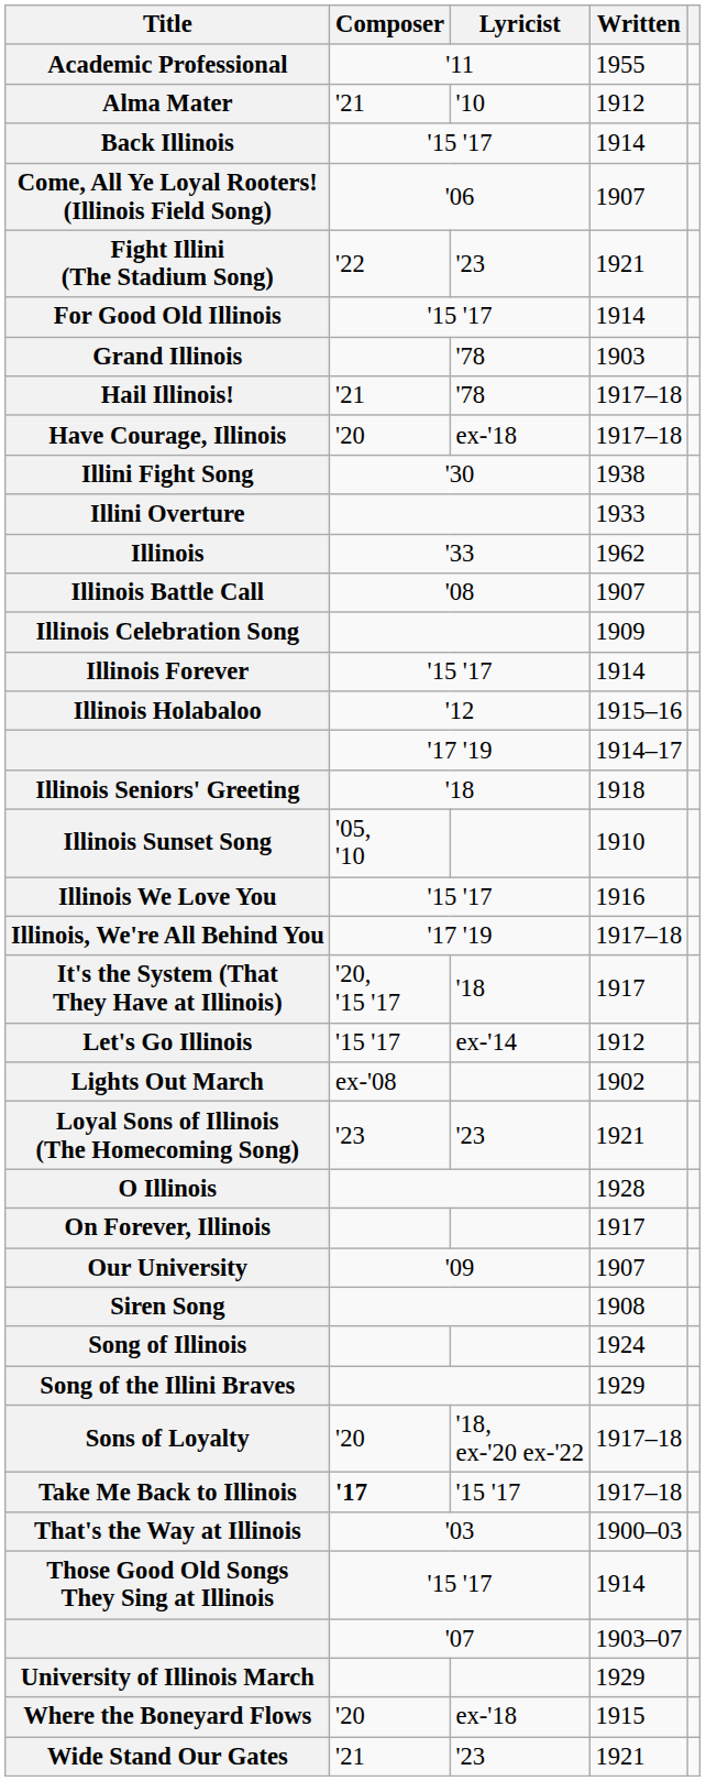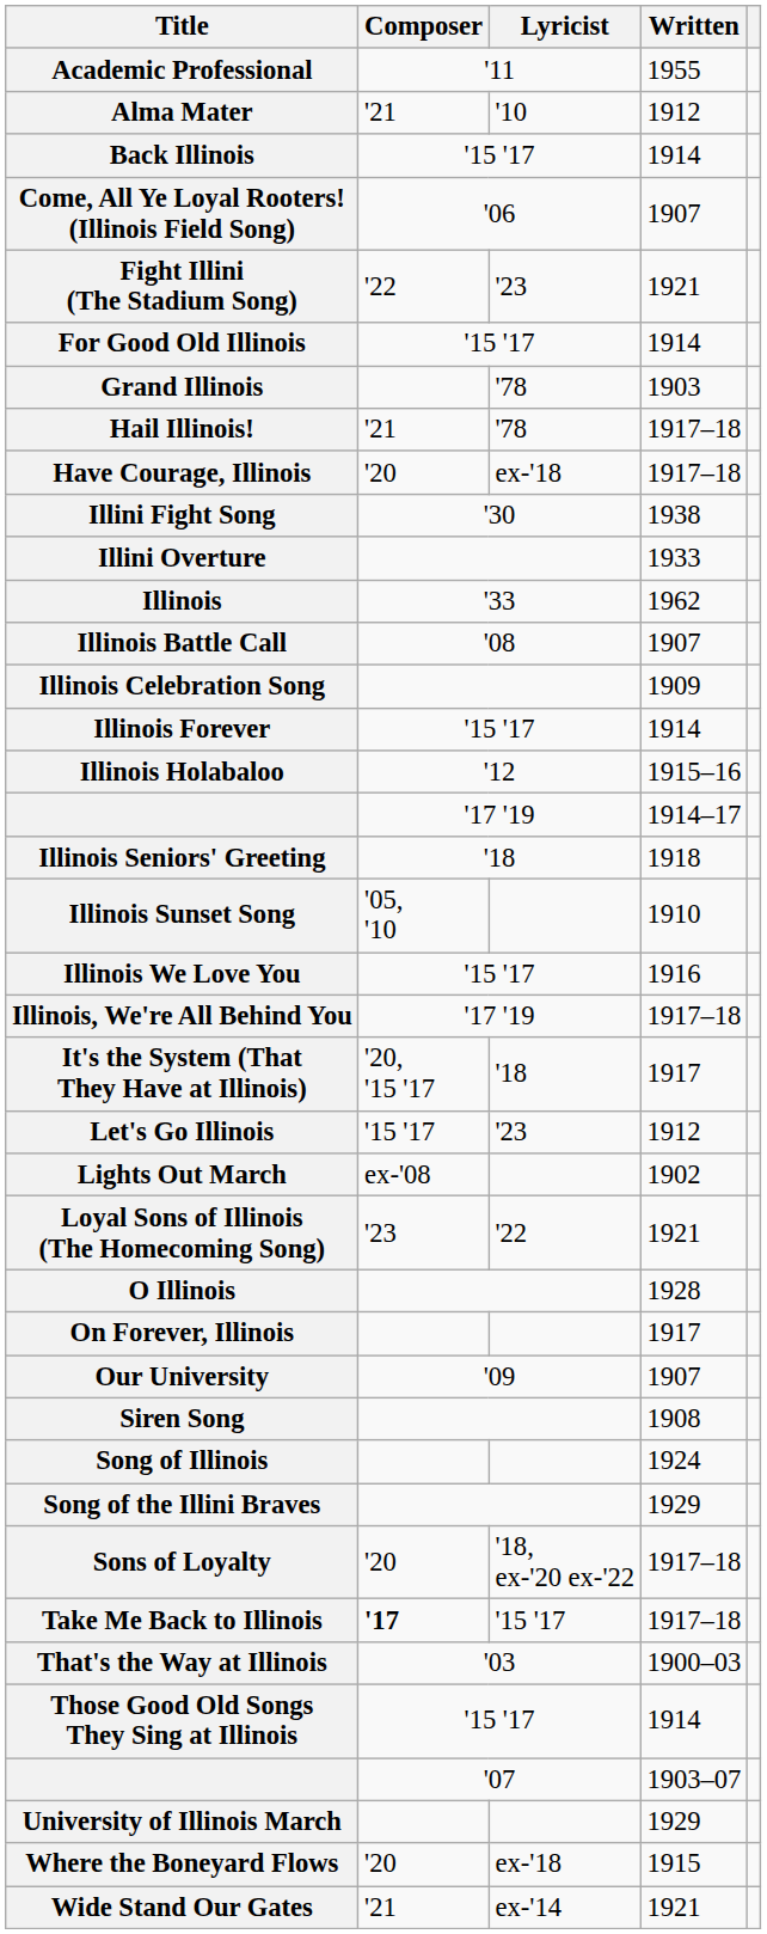 <table class="wikitable sortable">
 <tr>
 <th scope="col">Title</th>
 <th scope="col">Composer</th>
 <th scope="col">Lyricist</th>
 <th scope="col">Written</th>
 <th scope="col"></th>
 </tr>
 <tr>
 <th scope="row">Academic Professional</th>
 <td colspan="2" style="text-align: center;"> '11</td>
 <td>1955</td>
 <td></td>
 </tr>
 <tr>
 <th scope="row">Alma Mater</th>
 <td> '21</td>
 <td> '10</td>
 <td>1912</td>
 <td></td>
 </tr>
 <tr>
 <th scope="row">Back Illinois</th>
 <td colspan="2" style="text-align: center;"> '15 '17</td>
 <td>1914</td>
 <td></td>
 </tr>
 <tr>
 <th scope="row">Come, All Ye Loyal Rooters!<br>(Illinois Field Song)</th>
 <td colspan="2" style="text-align: center;"> '06</td>
 <td>1907</td>
 <td></td>
 </tr>
 <tr>
 <th scope="row">Fight Illini<br>(The Stadium Song)</th>
 <td> '22</td>
 <td> '23</td>
 <td>1921</td>
 <td></td>
 </tr>
 <tr>
 <th scope="row">For Good Old Illinois</th>
 <td colspan="2" style="text-align: center;"> '15 '17</td>
 <td>1914</td>
 <td></td>
 </tr>
 <tr>
 <th scope="row">Grand Illinois</th>
 <td></td>
 <td> '78</td>
 <td>1903</td>
 <td></td>
 </tr>
 <tr>
 <th scope="row">Hail Illinois!</th>
 <td> '21</td>
 <td> '78</td>
 <td>1917–18</td>
 <td></td>
 </tr>
 <tr>
 <th scope="row">Have Courage, Illinois</th>
 <td> '20</td>
 <td> ex-'18</td>
 <td>1917–18</td>
 <td></td>
 </tr>
 <tr>
 <th scope="row">Illini Fight Song</th>
 <td colspan="2" style="text-align: center;"> '30</td>
 <td>1938</td>
 <td></td>
 </tr>
 <tr>
 <th scope="row">Illini Overture</th>
 <td colspan="2" style="text-align: center;"></td>
 <td>1933</td>
 <td></td>
 </tr>
 <tr>
 <th scope="row">Illinois</th>
 <td colspan="2" style="text-align: center;"> '33</td>
 <td>1962</td>
 <td></td>
 </tr>
 <tr>
 <th scope="row">Illinois Battle Call</th>
 <td colspan="2" style="text-align: center;"> '08</td>
 <td>1907</td>
 <td></td>
 </tr>
 <tr>
 <th scope="row">Illinois Celebration Song</th>
 <td colspan="2" style="text-align: center;"></td>
 <td>1909</td>
 <td></td>
 </tr>
 <tr>
 <th scope="row">Illinois Forever</th>
 <td colspan="2" style="text-align: center;"> '15 '17</td>
 <td>1914</td>
 <td></td>
 </tr>
 <tr>
 <th scope="row">Illinois Holabaloo</th>
 <td colspan="2" style="text-align: center;"> '12</td>
 <td>1915–16</td>
 <td></td>
 </tr>
 <tr>
 <th scope="row"></th>
 <td colspan="2" style="text-align: center;"> '17 '19</td>
 <td>1914–17</td>
 <td></td>
 </tr>
 <tr>
 <th scope="row">Illinois Seniors' Greeting</th>
 <td colspan="2" style="text-align: center;"> '18</td>
 <td>1918</td>
 <td></td>
 </tr>
 <tr>
 <th scope="row">Illinois Sunset Song</th>
 <td> '05,<br> '10</td>
 <td></td>
 <td>1910</td>
 <td></td>
 </tr>
 <tr>
 <th scope="row">Illinois We Love You</th>
 <td colspan="2" style="text-align: center;"> '15 '17</td>
 <td>1916</td>
 <td></td>
 </tr>
 <tr>
 <th scope="row">Illinois, We're All Behind You</th>
 <td colspan="2" style="text-align: center;"> '17 '19</td>
 <td>1917–18</td>
 <td></td>
 </tr>
 <tr>
 <th scope="row">It's the System (That<br>They Have at Illinois)</th>
 <td> '20,<br> '15 '17</td>
 <td> '18</td>
 <td>1917</td>
 <td></td>
 </tr>
 <tr>
 <th scope="row">Let's Go Illinois</th>
 <td> '15 '17</td>
-<td> ex-'14</td>
+<td> '23</td>
 <td>1912</td>
 <td></td>
 </tr>
 <tr>
 <th scope="row">Lights Out March</th>
 <td> ex-'08</td>
 <td></td>
 <td>1902</td>
 <td></td>
 </tr>
 <tr>
 <th scope="row">Loyal Sons of Illinois<br>(The Homecoming Song)</th>
 <td> '23</td>
-<td> '23</td>
+<td> '22</td>
 <td>1921</td>
 <td></td>
 </tr>
 <tr>
 <th scope="row">O Illinois</th>
 <td colspan="2" style="text-align: center;"></td>
 <td>1928</td>
 <td></td>
 </tr>
 <tr>
 <th scope="row">On Forever, Illinois</th>
 <td></td>
 <td></td>
 <td>1917</td>
 <td></td>
 </tr>
 <tr>
 <th scope="row">Our University</th>
 <td colspan="2" style="text-align: center;"> '09</td>
 <td>1907</td>
 <td></td>
 </tr>
 <tr>
 <th scope="row">Siren Song</th>
 <td colspan="2" style="text-align: center;"></td>
 <td>1908</td>
 <td></td>
 </tr>
 <tr>
 <th scope="row">Song of Illinois</th>
 <td></td>
 <td></td>
 <td>1924</td>
 <td></td>
 </tr>
 <tr>
 <th scope="row">Song of the Illini Braves</th>
 <td colspan="2" style="text-align: center;"></td>
 <td>1929</td>
 <td></td>
 </tr>
 <tr>
 <th scope="row">Sons of Loyalty</th>
 <td> '20</td>
 <td> '18,<br> ex-'20 ex-'22</td>
 <td>1917–18</td>
 <td></td>
 </tr>
 <tr>
 <th scope="row">Take Me Back to Illinois</th>
 <td><strong> '17</strong></td>
 <td> '15 '17</td>
 <td>1917–18</td>
 <td></td>
 </tr>
 <tr>
 <th scope="row">That's the Way at Illinois</th>
 <td colspan="2" style="text-align: center;"> '03</td>
 <td>1900–03</td>
 <td></td>
 </tr>
 <tr>
 <th scope="row">Those Good Old Songs<br>They Sing at Illinois</th>
 <td colspan="2" style="text-align: center;"> '15 '17</td>
 <td>1914</td>
 <td></td>
 </tr>
 <tr>
 <th scope="row"></th>
 <td colspan="2" style="text-align: center;"> '07</td>
 <td>1903–07</td>
 <td></td>
 </tr>
 <tr>
 <th scope="row">University of Illinois March</th>
 <td></td>
 <td></td>
 <td>1929</td>
 <td></td>
 </tr>
 <tr>
 <th scope="row">Where the Boneyard Flows</th>
 <td> '20</td>
 <td> ex-'18</td>
 <td>1915</td>
 <td></td>
 </tr>
 <tr>
 <th scope="row">Wide Stand Our Gates</th>
 <td> '21</td>
-<td> '23</td>
+<td> ex-'14</td>
 <td>1921</td>
 <td></td>
 </tr>
 </table>
